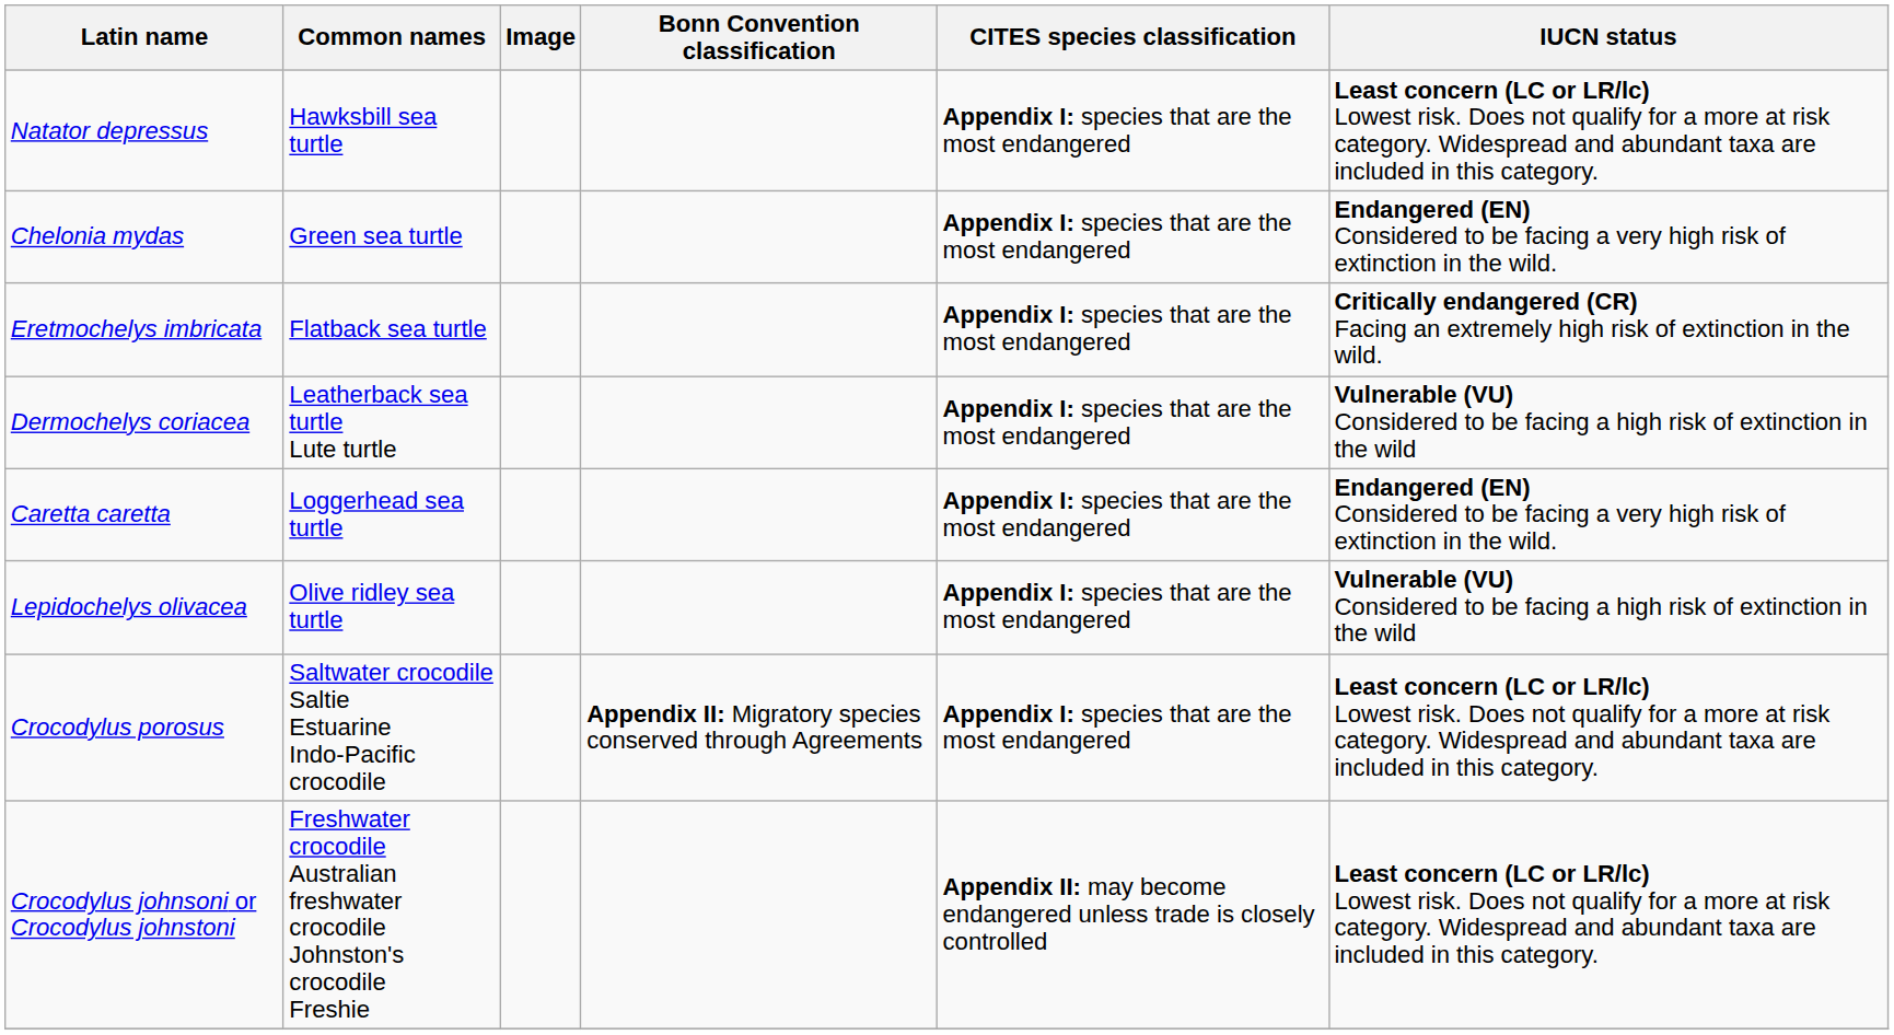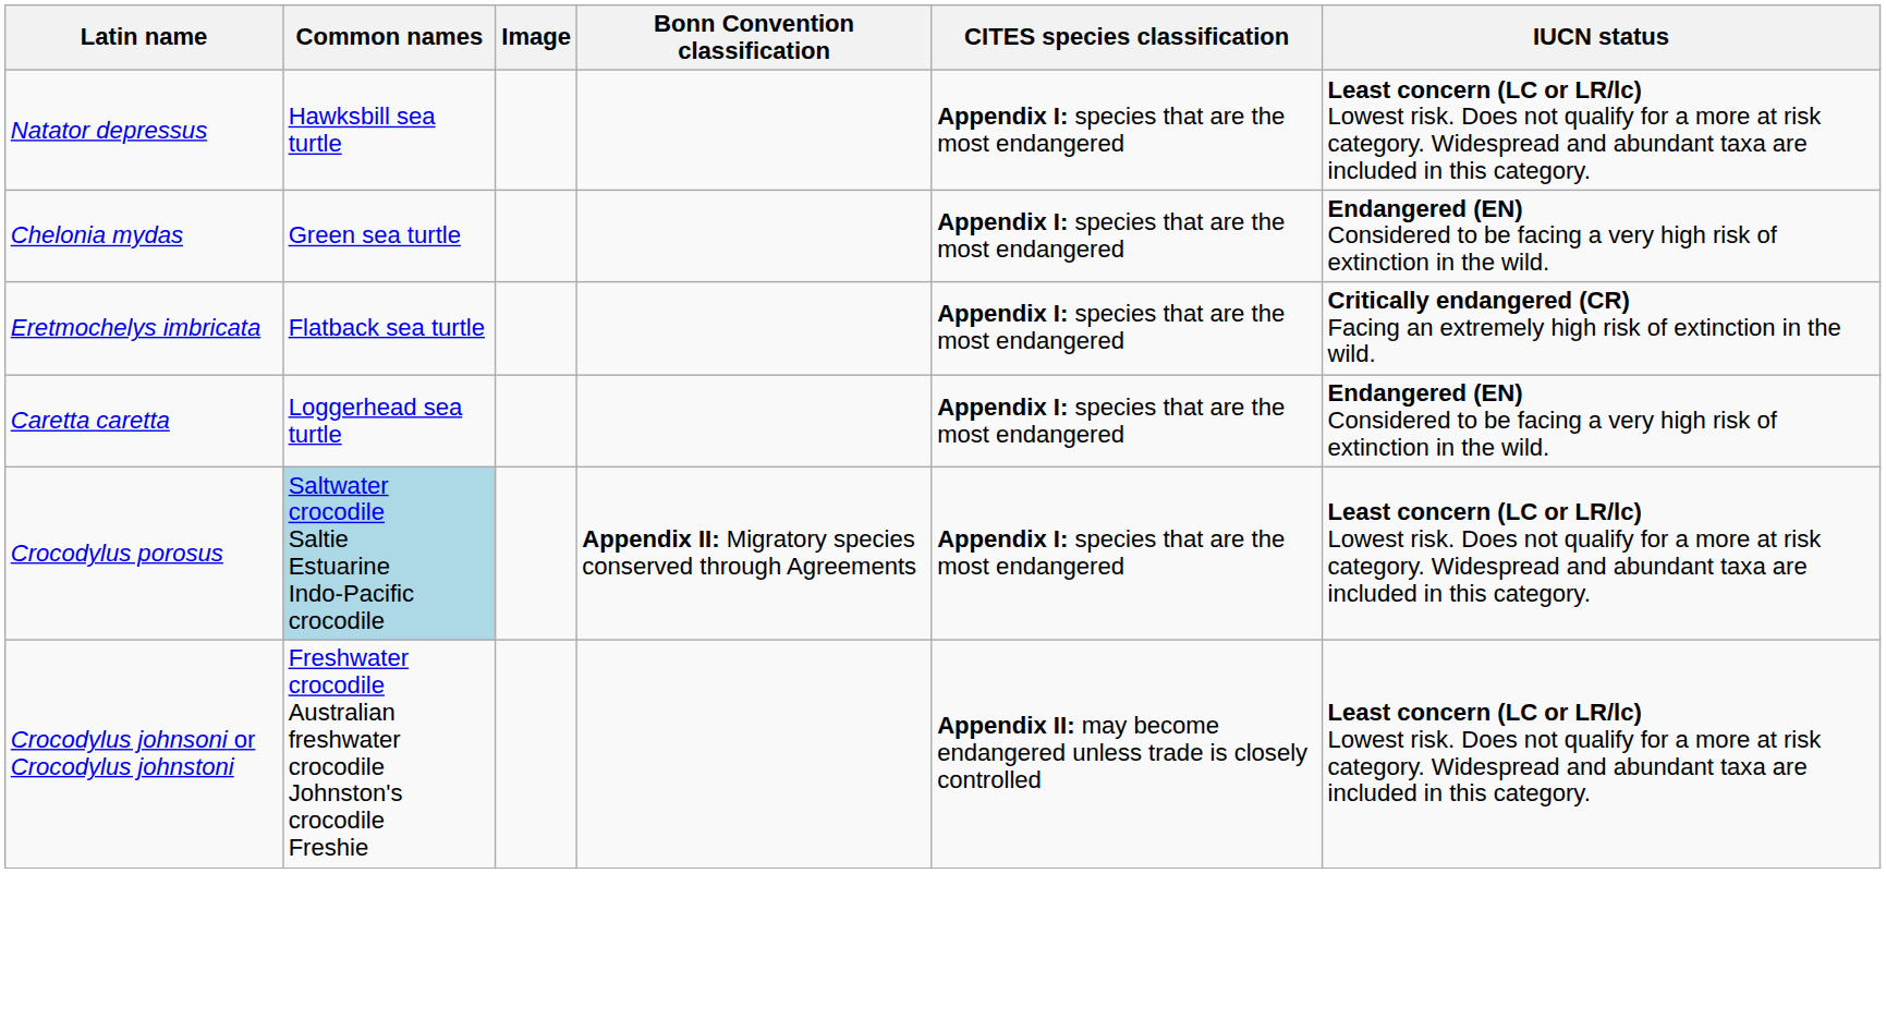 <table class="wikitable">
 <tr>
 <th scope=col>Latin name</th>
 <th scope=col>Common names</th>
 <th scope=col>Image</th>
 <th scope=col>Bonn Convention classification</th>
 <th scope=col>CITES species classification</th>
 <th scope=col>IUCN status</th>
 </tr>
 <tr>
 <td scope="row"><em><a href='#'>Natator depressus</a></em></td>
 <td><a href='#'>Hawksbill sea turtle</a></td>
 <td></td>
 <td></td>
 <td><strong>Appendix I:</strong> species that are the most endangered</td>
 <td> <strong>Least concern (LC or LR/lc)</strong><br>Lowest risk. Does not qualify for a more at risk category. Widespread and abundant taxa are included in this category.</td>
 </tr>
 <tr>
 <td scope="row"><em><a href='#'>Chelonia mydas</a></em></td>
 <td><a href='#'>Green sea turtle</a></td>
 <td></td>
 <td></td>
 <td><strong>Appendix I:</strong> species that are the most endangered</td>
 <td> <strong>Endangered (EN)</strong><br>Considered to be facing a very high risk of extinction in the wild.</td>
 </tr>
 <tr>
 <td scope="row"><em><a href='#'>Eretmochelys imbricata</a></em></td>
 <td><a href='#'>Flatback sea turtle</a></td>
 <td></td>
 <td></td>
 <td><strong>Appendix I:</strong> species that are the most endangered</td>
 <td> <strong>Critically endangered (CR)</strong><br>Facing an extremely high risk of extinction in the wild.</td>
 </tr>
 <tr>
-<td scope="row"><em><a href='#'>Dermochelys coriacea</a></em></td>
-<td><a href='#'>Leatherback sea turtle</a><br>Lute turtle</td>
-<td></td>
-<td></td>
-<td><strong>Appendix I:</strong> species that are the most endangered</td>
-<td> <strong>Vulnerable (VU)</strong><br>Considered to be facing a high risk of extinction in the wild</td>
-</tr>
-<tr>
 <td scope="row"><em><a href='#'>Caretta caretta</a></em></td>
 <td><a href='#'>Loggerhead sea turtle</a></td>
 <td></td>
 <td></td>
 <td><strong>Appendix I:</strong> species that are the most endangered</td>
 <td> <strong>Endangered (EN)</strong><br>Considered to be facing a very high risk of extinction in the wild.</td>
 </tr>
 <tr>
-<td scope="row"><em><a href='#'>Lepidochelys olivacea</a></em></td>
-<td><a href='#'>Olive ridley sea turtle</a></td>
-<td></td>
-<td></td>
-<td><strong>Appendix I:</strong> species that are the most endangered</td>
-<td> <strong>Vulnerable (VU)</strong><br>Considered to be facing a high risk of extinction in the wild</td>
-</tr>
-<tr>
 <td scope="row"><em><a href='#'>Crocodylus porosus</a></em></td>
-<td><a href='#'>Saltwater crocodile</a><br>Saltie<br>Estuarine<br>Indo-Pacific crocodile</td>
+<td style="background: lightblue;"><a href='#'>Saltwater crocodile</a><br>Saltie<br>Estuarine<br>Indo-Pacific crocodile</td>
 <td></td>
 <td><strong>Appendix II:</strong> Migratory species conserved through Agreements</td>
 <td><strong>Appendix I:</strong> species that are the most endangered</td>
 <td> <strong>Least concern (LC or LR/lc)</strong><br>Lowest risk. Does not qualify for a more at risk category. Widespread and abundant taxa are included in this category.</td>
 </tr>
 <tr>
 <td scope="row"><a href='#'><em>Crocodylus johnsoni</em> or <em>Crocodylus johnstoni</em></a></td>
 <td><a href='#'>Freshwater crocodile</a><br>Australian freshwater crocodile<br>Johnston's crocodile<br>Freshie</td>
 <td></td>
 <td></td>
 <td><strong>Appendix II:</strong> may become endangered unless trade is closely controlled</td>
 <td> <strong>Least concern (LC or LR/lc)</strong><br>Lowest risk. Does not qualify for a more at risk category. Widespread and abundant taxa are included in this category.</td>
 </tr>
 <tr>
 </tr>
 </table>
